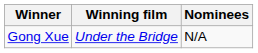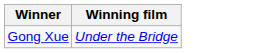 <table class="wikitable">
 <tr>
 <th>Winner</th>
 <th>Winning film</th>
-<th>Nominees</th>
 </tr>
 <tr>
 <td><a href='#'>Gong Xue</a></td>
 <td><em><a href='#'>Under the Bridge</a></em></td>
-<td>N/A</td>
 </tr>
 </table>
